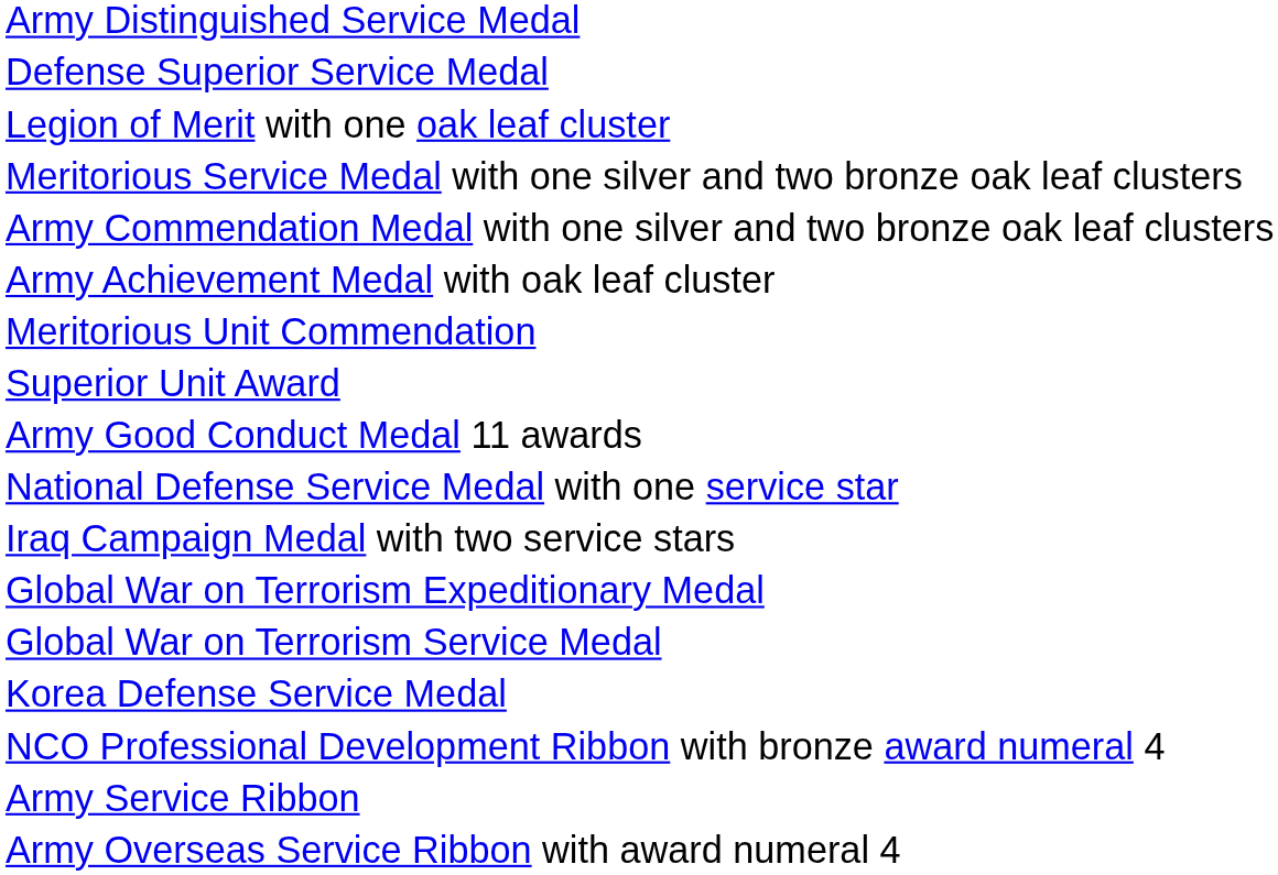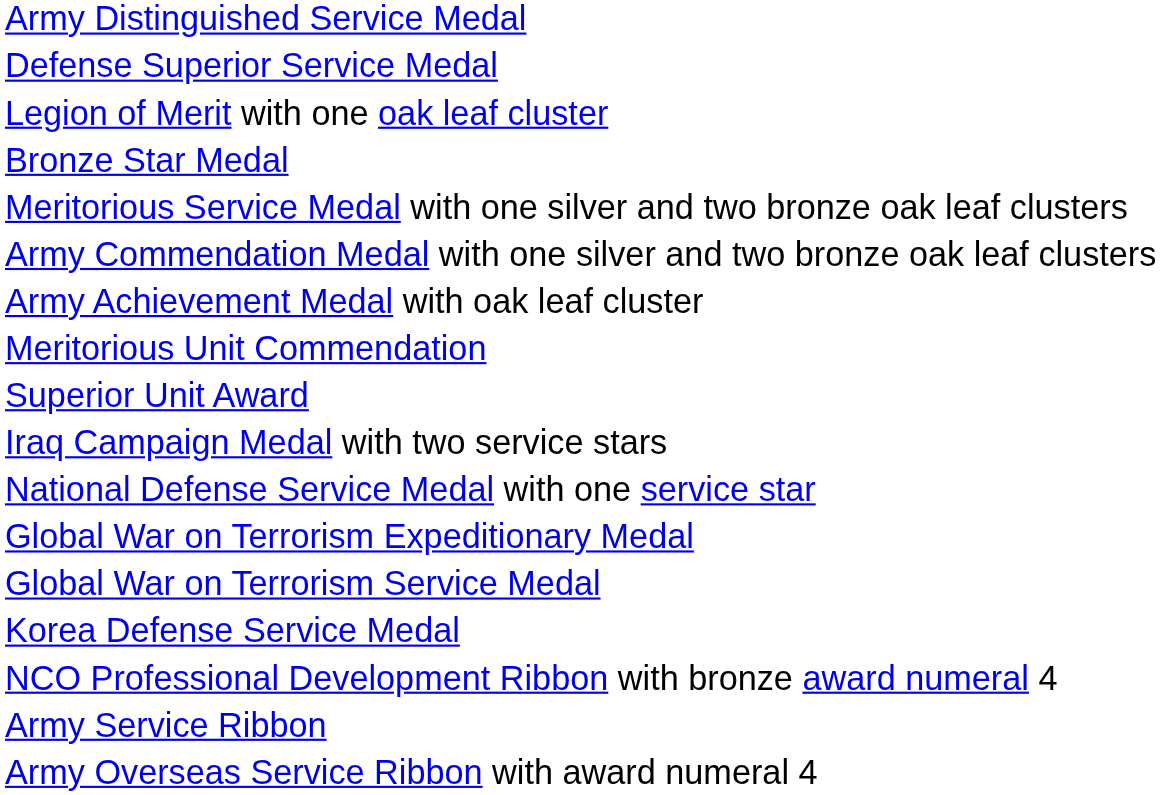 <table>
 <tr>
 <td></td>
 <td><a href='#'>Army Distinguished Service Medal</a></td>
 </tr>
 <tr>
 <td></td>
 <td><a href='#'>Defense Superior Service Medal</a></td>
 </tr>
 <tr>
 <td></td>
 <td><a href='#'>Legion of Merit</a> with one <a href='#'>oak leaf cluster</a></td>
+</tr>
+<tr>
+<td></td>
+<td><a href='#'>Bronze Star Medal</a></td>
 </tr>
 <tr>
 <td></td>
 <td><a href='#'>Meritorious Service Medal</a> with one silver and two bronze oak leaf clusters</td>
 </tr>
 <tr>
 <td></td>
 <td><a href='#'>Army Commendation Medal</a> with one silver and two bronze oak leaf clusters</td>
 </tr>
 <tr>
 <td></td>
 <td><a href='#'>Army Achievement Medal</a> with oak leaf cluster</td>
 </tr>
 <tr>
 <td></td>
 <td><a href='#'>Meritorious Unit Commendation</a></td>
 </tr>
 <tr>
 <td></td>
 <td><a href='#'>Superior Unit Award</a></td>
 </tr>
 <tr>
 <td></td>
-<td><a href='#'>Army Good Conduct Medal</a> 11 awards</td>
+<td><a href='#'>Iraq Campaign Medal</a> with two service stars</td>
 </tr>
 <tr>
 <td></td>
 <td><a href='#'>National Defense Service Medal</a> with one <a href='#'>service star</a></td>
-</tr>
-<tr>
-<td></td>
-<td><a href='#'>Iraq Campaign Medal</a> with two service stars</td>
 </tr>
 <tr>
 <td></td>
 <td><a href='#'>Global War on Terrorism Expeditionary Medal</a></td>
 </tr>
 <tr>
 <td></td>
 <td><a href='#'>Global War on Terrorism Service Medal</a></td>
 </tr>
 <tr>
 <td></td>
 <td><a href='#'>Korea Defense Service Medal</a></td>
 </tr>
 <tr>
 <td><span></span></td>
 <td><a href='#'>NCO Professional Development Ribbon</a> with bronze <a href='#'>award numeral</a> 4</td>
 </tr>
 <tr>
 <td></td>
 <td><a href='#'>Army Service Ribbon</a></td>
 </tr>
 <tr>
 <td><span></span></td>
 <td><a href='#'>Army Overseas Service Ribbon</a> with award numeral 4</td>
 </tr>
 </table>
